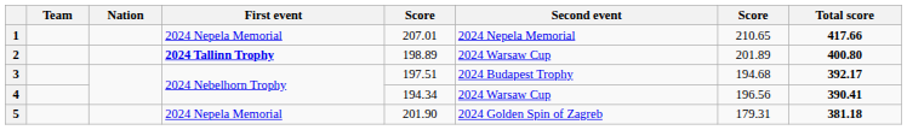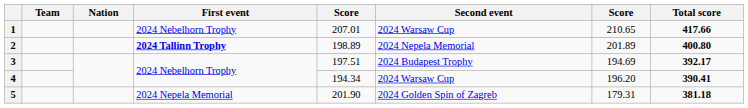 <table class="wikitable unsortable" style="text-align:left; width:90%">
 <tr>
 <th scope="col"></th>
 <th scope="col">Team</th>
 <th scope="col">Nation</th>
 <th scope="col">First event</th>
 <th scope="col">Score</th>
 <th scope="col">Second event</th>
 <th scope="col">Score</th>
 <th scope="col">Total score</th>
 </tr>
 <tr>
 <th scope="row">1</th>
 <td></td>
 <td></td>
-<td><a href='#'>2024 Nepela Memorial</a></td>
+<td><a href='#'>2024 Nebelhorn Trophy</a></td>
 <td style="text-align:center">207.01</td>
-<td><a href='#'>2024 Nepela Memorial</a></td>
+<td><a href='#'>2024 Warsaw Cup</a></td>
 <td style="text-align:center">210.65</td>
 <td style="text-align:center"><strong>417.66</strong></td>
 </tr>
 <tr>
 <th scope="row">2</th>
 <td></td>
 <td></td>
 <td><strong><a href='#'>2024 Tallinn Trophy</a></strong></td>
 <td style="text-align:center">198.89</td>
-<td><a href='#'>2024 Warsaw Cup</a></td>
+<td><a href='#'>2024 Nepela Memorial</a></td>
 <td style="text-align:center">201.89</td>
 <td style="text-align:center"><strong>400.80</strong></td>
 </tr>
 <tr>
 <th scope="row">3</th>
 <td></td>
 <td rowspan="2"></td>
 <td rowspan="2"><a href='#'>2024 Nebelhorn Trophy</a></td>
 <td style="text-align:center">197.51</td>
 <td><a href='#'>2024 Budapest Trophy</a></td>
-<td style="text-align:center">194.68</td>
+<td style="text-align:center">194.69</td>
 <td style="text-align:center"><strong>392.17</strong></td>
 </tr>
 <tr>
 <th scope="row">4</th>
 <td></td>
 <td style="text-align:center">194.34</td>
 <td><a href='#'>2024 Warsaw Cup</a></td>
-<td style="text-align:center">196.56</td>
+<td style="text-align:center">196.20</td>
 <td style="text-align:center"><strong>390.41</strong></td>
 </tr>
 <tr>
 <th scope="row">5</th>
 <td></td>
 <td></td>
 <td><a href='#'>2024 Nepela Memorial</a></td>
 <td style="text-align:center">201.90</td>
 <td><a href='#'>2024 Golden Spin of Zagreb</a></td>
 <td style="text-align:center">179.31</td>
 <td style="text-align:center"><strong>381.18</strong></td>
 </tr>
 </table>
